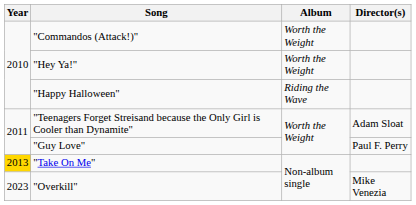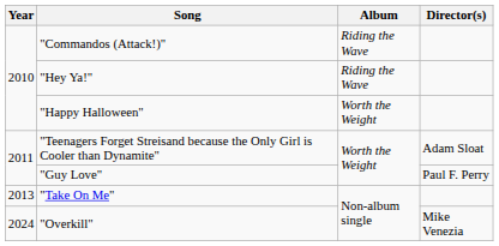 <table class="wikitable">
 <tr>
 <th>Year</th>
 <th>Song</th>
 <th>Album</th>
 <th>Director(s)</th>
 </tr>
 <tr>
 <td rowspan="3">2010</td>
 <td>"Commandos (Attack!)"</td>
-<td rowspan="1"><em>Worth the Weight</em></td>
+<td rowspan="1"><em>Riding the Wave</em></td>
 <td rowspan="1"></td>
 </tr>
 <tr>
 <td>"Hey Ya!"</td>
-<td rowspan="1"><em>Worth the Weight</em></td>
+<td rowspan="1"><em>Riding the Wave</em></td>
 <td rowspan="1"></td>
 </tr>
 <tr>
 <td>"Happy Halloween"</td>
-<td rowspan="1"><em>Riding the Wave</em></td>
+<td rowspan="1"><em>Worth the Weight</em></td>
 <td rowspan="1"></td>
 </tr>
 <tr>
 <td rowspan="2">2011</td>
 <td>"Teenagers Forget Streisand because the Only Girl is Cooler than Dynamite"</td>
 <td rowspan="2"><em>Worth the Weight</em></td>
 <td rowspan="1">Adam Sloat</td>
 </tr>
 <tr>
 <td>"Guy Love"</td>
 <td rowspan="1">Paul F. Perry</td>
 </tr>
 <tr>
-<td rowspan="1" style="background: gold;">2013</td>
+<td rowspan="1">2013</td>
 <td>"<a href='#'>Take On Me</a>"</td>
 <td rowspan="2">Non-album single</td>
 <td rowspan="1"></td>
 </tr>
 <tr>
-<td rowspan="1">2023</td>
+<td rowspan="1">2024</td>
 <td>"Overkill"</td>
 <td rowspan="1">Mike Venezia</td>
 </tr>
 </table>
